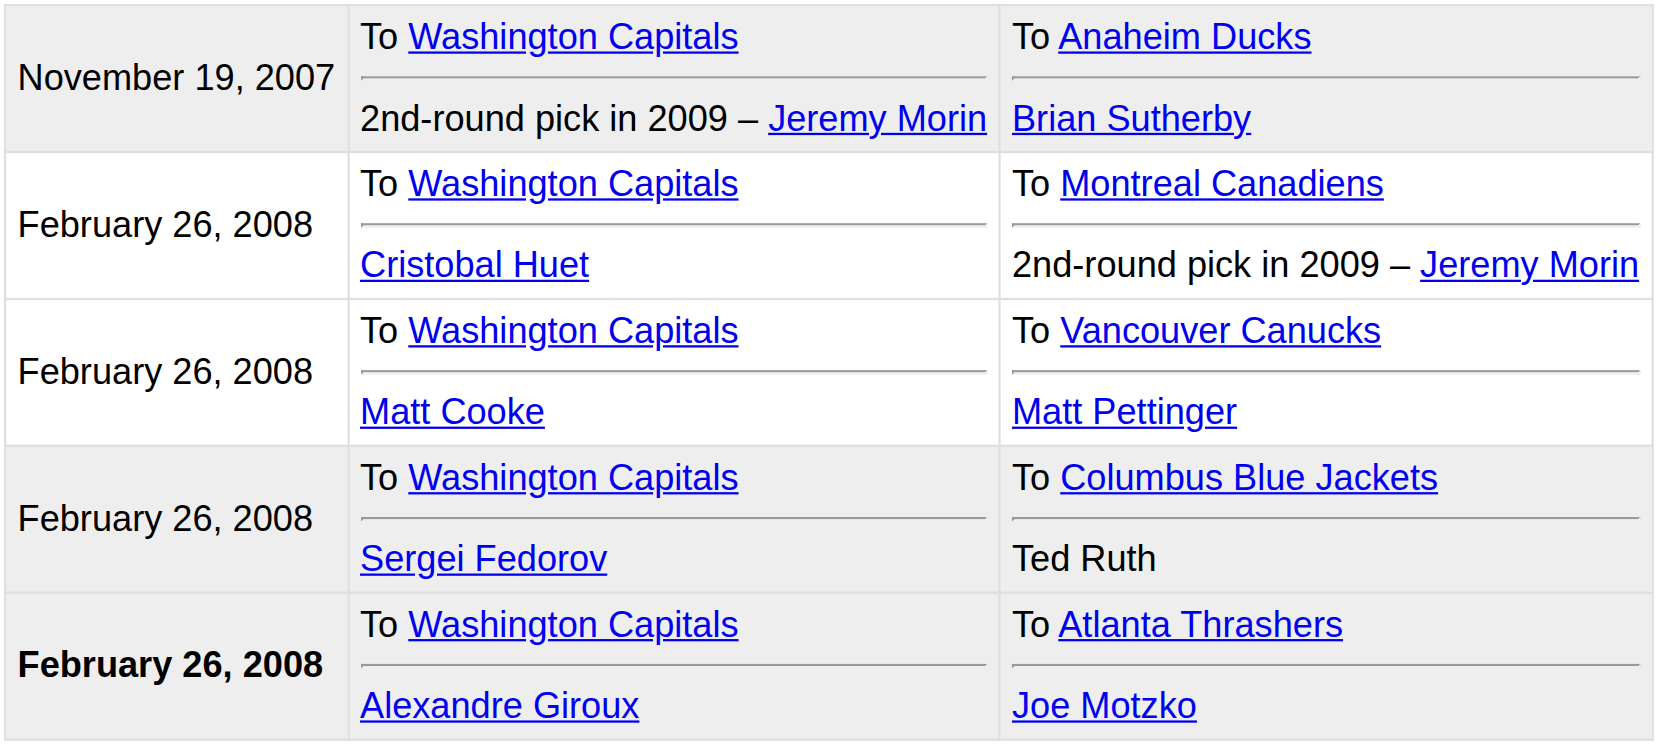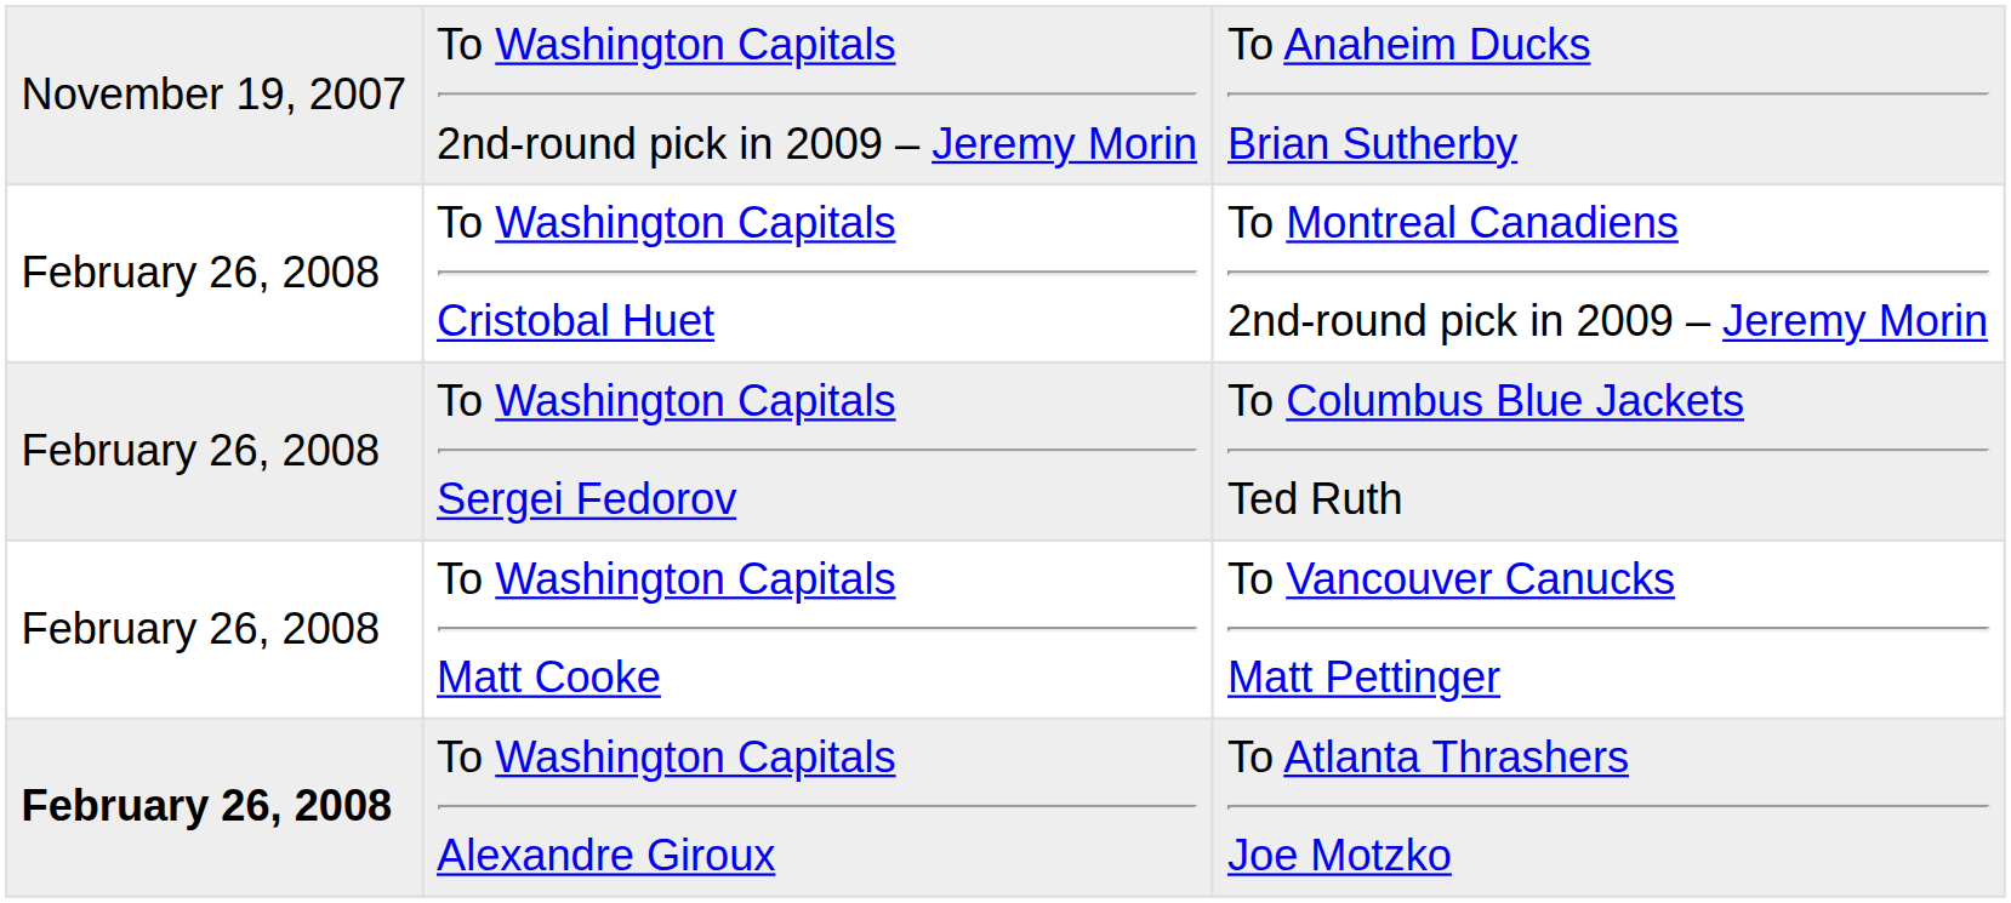 <table border=1 style="border-collapse:collapse" bordercolor="#DFDFDF"  cellpadding="5">
 <tr bgcolor="#eeeeee">
 <td>November 19, 2007</td>
 <td valign="top">To <a href='#'>Washington Capitals</a> <hr> 2nd-round pick in 2009 – <a href='#'>Jeremy Morin</a></td>
 <td valign="top">To <a href='#'>Anaheim Ducks</a> <hr> <a href='#'>Brian Sutherby</a></td>
 </tr>
 <tr bgcolor="#ffffff">
 <td>February 26, 2008</td>
 <td valign="top">To <a href='#'>Washington Capitals</a> <hr> <a href='#'>Cristobal Huet</a></td>
 <td valign="top">To <a href='#'>Montreal Canadiens</a> <hr> 2nd-round pick in 2009 – <a href='#'>Jeremy Morin</a></td>
 </tr>
+<tr bgcolor="#eeeeee">
+<td>February 26, 2008</td>
+<td valign="top">To <a href='#'>Washington Capitals</a> <hr> <a href='#'>Sergei Fedorov</a></td>
+<td valign="top">To <a href='#'>Columbus Blue Jackets</a> <hr> Ted Ruth</td>
+</tr>
 <tr bgcolor="#ffffff">
 <td>February 26, 2008</td>
 <td valign="top">To <a href='#'>Washington Capitals</a> <hr> <a href='#'>Matt Cooke</a></td>
 <td valign="top">To <a href='#'>Vancouver Canucks</a> <hr> <a href='#'>Matt Pettinger</a></td>
-</tr>
-<tr bgcolor="#eeeeee">
-<td>February 26, 2008</td>
-<td valign="top">To <a href='#'>Washington Capitals</a> <hr> <a href='#'>Sergei Fedorov</a></td>
-<td valign="top">To <a href='#'>Columbus Blue Jackets</a> <hr> Ted Ruth</td>
 </tr>
 <tr bgcolor="#eeeeee">
 <td><strong>February 26, 2008</strong></td>
 <td valign="top">To <a href='#'>Washington Capitals</a> <hr> <a href='#'>Alexandre Giroux</a></td>
 <td valign="top">To <a href='#'>Atlanta Thrashers</a> <hr> <a href='#'>Joe Motzko</a></td>
 </tr>
 </table>
